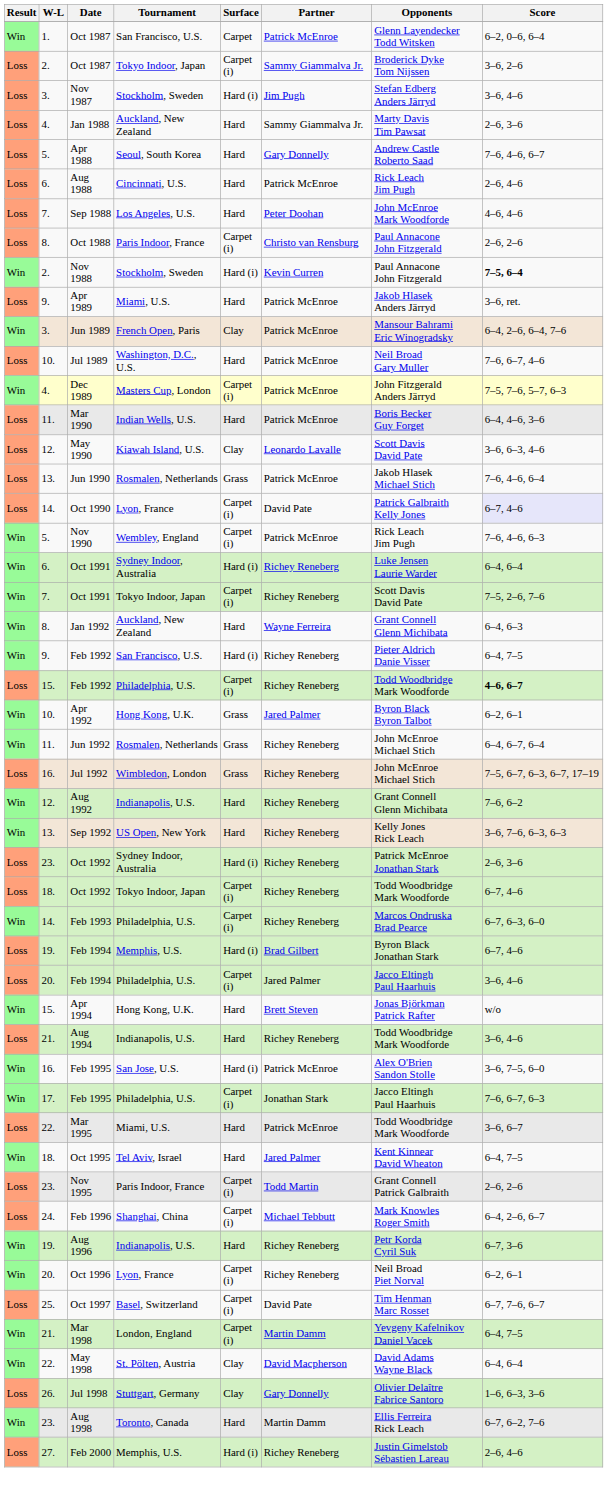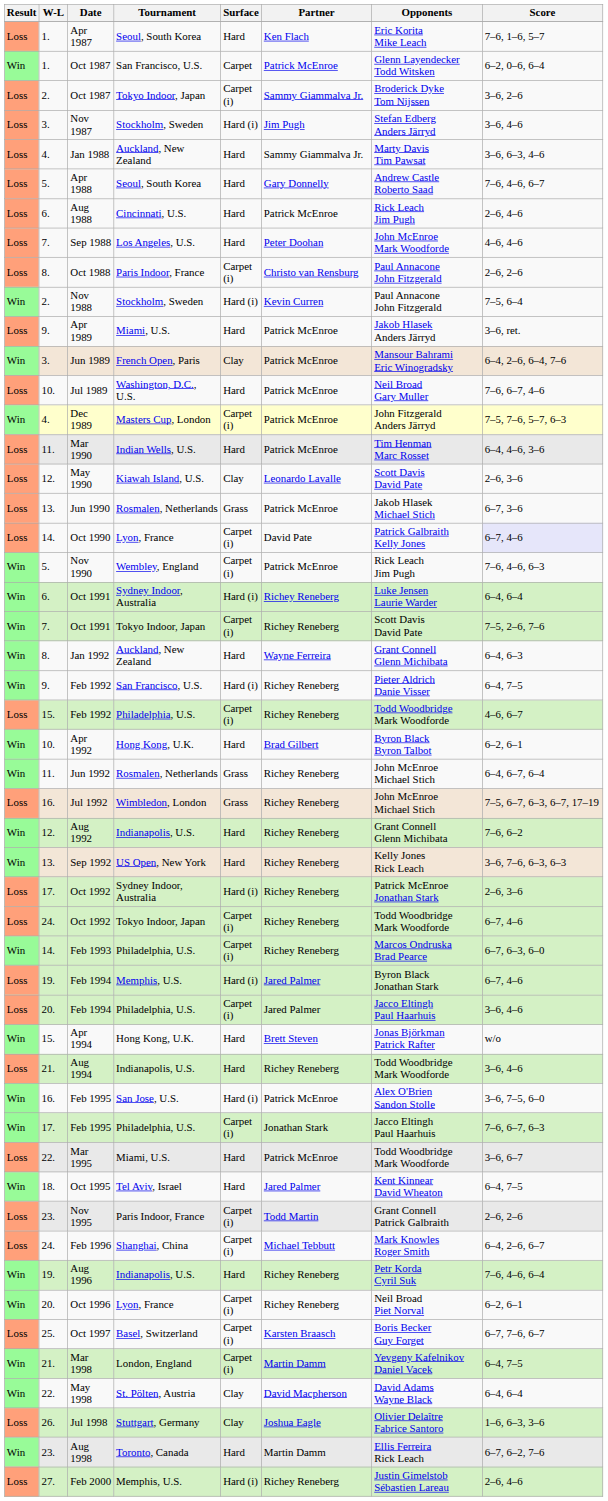 <table class="sortable wikitable">
 <tr>
 <th style="width:40px">Result</th>
 <th style="width:35px" class="unsortable">W-L</th>
 <th style="width:60px">Date</th>
 <th style="width:150px">Tournament</th>
 <th style="width:50px">Surface</th>
 <th style="width:155px">Partner</th>
 <th style="width:155px">Opponents</th>
 <th style="width:170px" class="unsortable">Score</th>
 </tr>
 <tr>
+</tr>
+<tr>
+<td style="background:#ffa07a;">Loss</td>
+<td>1.</td>
+<td>Apr 1987</td>
+<td><a href='#'>Seoul</a>, South Korea</td>
+<td>Hard</td>
+<td> <a href='#'>Ken Flach</a></td>
+<td> <a href='#'>Eric Korita</a> <br>  <a href='#'>Mike Leach</a></td>
+<td>7–6, 1–6, 5–7</td>
 </tr>
 <tr>
 <td style="background:#98fb98;">Win</td>
 <td>1.</td>
 <td>Oct 1987</td>
 <td>San Francisco, U.S.</td>
 <td>Carpet</td>
 <td> <a href='#'>Patrick McEnroe</a></td>
 <td> <a href='#'>Glenn Layendecker</a> <br>  <a href='#'>Todd Witsken</a></td>
 <td>6–2, 0–6, 6–4</td>
 </tr>
 <tr>
 <td style="background:#ffa07a;">Loss</td>
 <td>2.</td>
 <td>Oct 1987</td>
 <td><a href='#'>Tokyo Indoor</a>, Japan</td>
 <td>Carpet (i)</td>
 <td> <a href='#'>Sammy Giammalva Jr.</a></td>
 <td> <a href='#'>Broderick Dyke</a> <br>  <a href='#'>Tom Nijssen</a></td>
 <td>3–6, 2–6</td>
 </tr>
 <tr>
 <td style="background:#ffa07a;">Loss</td>
 <td>3.</td>
 <td>Nov 1987</td>
 <td><a href='#'>Stockholm</a>, Sweden</td>
 <td>Hard (i)</td>
 <td> <a href='#'>Jim Pugh</a></td>
 <td> <a href='#'>Stefan Edberg</a> <br>  <a href='#'>Anders Järryd</a></td>
 <td>3–6, 4–6</td>
 </tr>
 <tr>
 <td style="background:#ffa07a;">Loss</td>
 <td>4.</td>
 <td>Jan 1988</td>
 <td><a href='#'>Auckland</a>, New Zealand</td>
 <td>Hard</td>
 <td> Sammy Giammalva Jr.</td>
 <td> <a href='#'>Marty Davis</a> <br>  <a href='#'>Tim Pawsat</a></td>
-<td>2–6, 3–6</td>
+<td>3–6, 6–3, 4–6</td>
 </tr>
 <tr>
 <td style="background:#ffa07a;">Loss</td>
 <td>5.</td>
 <td>Apr 1988</td>
 <td><a href='#'>Seoul</a>, South Korea</td>
 <td>Hard</td>
 <td> <a href='#'>Gary Donnelly</a></td>
 <td> <a href='#'>Andrew Castle</a> <br>  <a href='#'>Roberto Saad</a></td>
 <td>7–6, 4–6, 6–7</td>
 </tr>
 <tr>
 <td style="background:#ffa07a;">Loss</td>
 <td>6.</td>
 <td>Aug 1988</td>
 <td><a href='#'>Cincinnati</a>, U.S.</td>
 <td>Hard</td>
 <td> Patrick McEnroe</td>
 <td> <a href='#'>Rick Leach</a> <br>  <a href='#'>Jim Pugh</a></td>
 <td>2–6, 4–6</td>
 </tr>
 <tr>
 <td style="background:#ffa07a;">Loss</td>
 <td>7.</td>
 <td>Sep 1988</td>
 <td><a href='#'>Los Angeles</a>, U.S.</td>
 <td>Hard</td>
 <td> <a href='#'>Peter Doohan</a></td>
 <td> <a href='#'>John McEnroe</a> <br>  <a href='#'>Mark Woodforde</a></td>
 <td>4–6, 4–6</td>
 </tr>
 <tr>
 <td style="background:#ffa07a;">Loss</td>
 <td>8.</td>
 <td>Oct 1988</td>
 <td><a href='#'>Paris Indoor</a>, France</td>
 <td>Carpet (i)</td>
 <td> <a href='#'>Christo van Rensburg</a></td>
 <td> <a href='#'>Paul Annacone</a> <br>  <a href='#'>John Fitzgerald</a></td>
 <td>2–6, 2–6</td>
 </tr>
 <tr>
 <td style="background:#98fb98;">Win</td>
 <td>2.</td>
 <td>Nov 1988</td>
 <td><a href='#'>Stockholm</a>, Sweden</td>
 <td>Hard (i)</td>
 <td> <a href='#'>Kevin Curren</a></td>
 <td> Paul Annacone <br>  John Fitzgerald</td>
-<td><strong>7–5, 6–4</strong></td>
+<td>7–5, 6–4</td>
 </tr>
 <tr>
 <td style="background:#ffa07a;">Loss</td>
 <td>9.</td>
 <td>Apr 1989</td>
 <td><a href='#'>Miami</a>, U.S.</td>
 <td>Hard</td>
 <td> Patrick McEnroe</td>
 <td> <a href='#'>Jakob Hlasek</a> <br>  Anders Järryd</td>
 <td>3–6, ret.</td>
 </tr>
 <tr bgcolor="#f3e6d7">
 <td style="background:#98fb98;">Win</td>
 <td>3.</td>
 <td>Jun 1989</td>
 <td><a href='#'>French Open</a>, Paris</td>
 <td>Clay</td>
 <td> Patrick McEnroe</td>
 <td> <a href='#'>Mansour Bahrami</a> <br>  <a href='#'>Eric Winogradsky</a></td>
 <td>6–4, 2–6, 6–4, 7–6</td>
 </tr>
 <tr>
 <td style="background:#ffa07a;">Loss</td>
 <td>10.</td>
 <td>Jul 1989</td>
 <td><a href='#'>Washington, D.C.</a>, U.S.</td>
 <td>Hard</td>
 <td> Patrick McEnroe</td>
 <td> <a href='#'>Neil Broad</a> <br>  <a href='#'>Gary Muller</a></td>
 <td>7–6, 6–7, 4–6</td>
 </tr>
 <tr bgcolor="ffffcc">
 <td style="background:#98fb98;">Win</td>
 <td>4.</td>
 <td>Dec 1989</td>
 <td><a href='#'>Masters Cup</a>, London</td>
 <td>Carpet (i)</td>
 <td> Patrick McEnroe</td>
 <td> John Fitzgerald <br>  Anders Järryd</td>
 <td>7–5, 7–6, 5–7, 6–3</td>
 </tr>
 <tr bgcolor="#e9e9e9">
 <td style="background:#ffa07a;">Loss</td>
 <td>11.</td>
 <td>Mar 1990</td>
 <td><a href='#'>Indian Wells</a>, U.S.</td>
 <td>Hard</td>
 <td> Patrick McEnroe</td>
-<td> <a href='#'>Boris Becker</a> <br>  <a href='#'>Guy Forget</a></td>
+<td> <a href='#'>Tim Henman</a> <br>  <a href='#'>Marc Rosset</a></td>
 <td>6–4, 4–6, 3–6</td>
 </tr>
 <tr>
 <td style="background:#ffa07a;">Loss</td>
 <td>12.</td>
 <td>May 1990</td>
 <td><a href='#'>Kiawah Island</a>, U.S.</td>
 <td>Clay</td>
 <td> <a href='#'>Leonardo Lavalle</a></td>
 <td> <a href='#'>Scott Davis</a> <br>  <a href='#'>David Pate</a></td>
-<td>3–6, 6–3, 4–6</td>
+<td>2–6, 3–6</td>
 </tr>
 <tr>
 <td style="background:#ffa07a;">Loss</td>
 <td>13.</td>
 <td>Jun 1990</td>
 <td><a href='#'>Rosmalen</a>, Netherlands</td>
 <td>Grass</td>
 <td> Patrick McEnroe</td>
 <td> Jakob Hlasek <br>  <a href='#'>Michael Stich</a></td>
-<td>7–6, 4–6, 6–4</td>
+<td>6–7, 3–6</td>
 </tr>
 <tr>
 <td style="background:#ffa07a;">Loss</td>
 <td>14.</td>
 <td>Oct 1990</td>
 <td><a href='#'>Lyon</a>, France</td>
 <td>Carpet (i)</td>
 <td> David Pate</td>
 <td> <a href='#'>Patrick Galbraith</a> <br>  <a href='#'>Kelly Jones</a></td>
 <td style="background: lavender;">6–7, 4–6</td>
 </tr>
 <tr>
 <td style="background:#98fb98;">Win</td>
 <td>5.</td>
 <td>Nov 1990</td>
 <td><a href='#'>Wembley</a>, England</td>
 <td>Carpet (i)</td>
 <td> Patrick McEnroe</td>
 <td> Rick Leach <br>  Jim Pugh</td>
 <td>7–6, 4–6, 6–3</td>
 </tr>
 <tr bgcolor="#d4f1c5">
 <td style="background:#98fb98;">Win</td>
 <td>6.</td>
 <td>Oct 1991</td>
 <td><a href='#'>Sydney Indoor</a>, Australia</td>
 <td>Hard (i)</td>
 <td> <a href='#'>Richey Reneberg</a></td>
 <td> <a href='#'>Luke Jensen</a> <br>  <a href='#'>Laurie Warder</a></td>
 <td>6–4, 6–4</td>
 </tr>
 <tr bgcolor="#d4f1c5">
 <td style="background:#98fb98;">Win</td>
 <td>7.</td>
 <td>Oct 1991</td>
 <td>Tokyo Indoor, Japan</td>
 <td>Carpet (i)</td>
 <td> Richey Reneberg</td>
 <td> Scott Davis <br>  David Pate</td>
 <td>7–5, 2–6, 7–6</td>
 </tr>
 <tr>
 <td style="background:#98fb98;">Win</td>
 <td>8.</td>
 <td>Jan 1992</td>
 <td><a href='#'>Auckland</a>, New Zealand</td>
 <td>Hard</td>
 <td> <a href='#'>Wayne Ferreira</a></td>
 <td> <a href='#'>Grant Connell</a> <br>  <a href='#'>Glenn Michibata</a></td>
 <td>6–4, 6–3</td>
 </tr>
 <tr>
 <td style="background:#98fb98;">Win</td>
 <td>9.</td>
 <td>Feb 1992</td>
 <td><a href='#'>San Francisco</a>, U.S.</td>
 <td>Hard (i)</td>
 <td> Richey Reneberg</td>
 <td> <a href='#'>Pieter Aldrich</a> <br>  <a href='#'>Danie Visser</a></td>
 <td>6–4, 7–5</td>
 </tr>
 <tr bgcolor="#d4f1c5">
 <td style="background:#ffa07a;">Loss</td>
 <td>15.</td>
 <td>Feb 1992</td>
 <td><a href='#'>Philadelphia</a>, U.S.</td>
 <td>Carpet (i)</td>
 <td> Richey Reneberg</td>
 <td> <a href='#'>Todd Woodbridge</a> <br>  Mark Woodforde</td>
-<td><strong>4–6, 6–7</strong></td>
+<td>4–6, 6–7</td>
 </tr>
 <tr>
 <td style="background:#98fb98;">Win</td>
 <td>10.</td>
 <td>Apr 1992</td>
 <td><a href='#'>Hong Kong</a>, U.K.</td>
-<td>Grass</td>
-<td> <a href='#'>Jared Palmer</a></td>
+<td>Hard</td>
+<td> <a href='#'>Brad Gilbert</a></td>
 <td> <a href='#'>Byron Black</a> <br>  <a href='#'>Byron Talbot</a></td>
 <td>6–2, 6–1</td>
 </tr>
 <tr>
 <td style="background:#98fb98;">Win</td>
 <td>11.</td>
 <td>Jun 1992</td>
 <td><a href='#'>Rosmalen</a>, Netherlands</td>
 <td>Grass</td>
 <td> Richey Reneberg</td>
 <td> John McEnroe <br>  Michael Stich</td>
 <td>6–4, 6–7, 6–4</td>
 </tr>
 <tr bgcolor="#f3e6d7">
 <td style="background:#ffa07a;">Loss</td>
 <td>16.</td>
 <td>Jul 1992</td>
 <td><a href='#'>Wimbledon</a>, London</td>
 <td>Grass</td>
 <td> Richey Reneberg</td>
 <td> John McEnroe <br>  Michael Stich</td>
 <td>7–5, 6–7, 6–3, 6–7, 17–19</td>
 </tr>
 <tr bgcolor="#d4f1c5">
 <td style="background:#98fb98;">Win</td>
 <td>12.</td>
 <td>Aug 1992</td>
 <td><a href='#'>Indianapolis</a>, U.S.</td>
 <td>Hard</td>
 <td> Richey Reneberg</td>
 <td> Grant Connell  <br>  Glenn Michibata</td>
 <td>7–6, 6–2</td>
 </tr>
 <tr bgcolor="#f3e6d7">
 <td style="background:#98fb98;">Win</td>
 <td>13.</td>
 <td>Sep 1992</td>
 <td><a href='#'>US Open</a>, New York</td>
 <td>Hard</td>
 <td> Richey Reneberg</td>
 <td> Kelly Jones <br>  Rick Leach</td>
 <td>3–6, 7–6, 6–3, 6–3</td>
 </tr>
 <tr bgcolor="#d4f1c5">
 <td style="background:#ffa07a;">Loss</td>
-<td>23.</td>
+<td>17.</td>
 <td>Oct 1992</td>
 <td>Sydney Indoor, Australia</td>
 <td>Hard (i)</td>
 <td> Richey Reneberg</td>
 <td> Patrick McEnroe <br>  <a href='#'>Jonathan Stark</a></td>
 <td>2–6, 3–6</td>
 </tr>
 <tr bgcolor="#d4f1c5">
 <td style="background:#ffa07a;">Loss</td>
-<td>18.</td>
+<td>24.</td>
 <td>Oct 1992</td>
 <td>Tokyo Indoor, Japan</td>
 <td>Carpet (i)</td>
 <td> Richey Reneberg</td>
 <td> Todd Woodbridge <br>  Mark Woodforde</td>
 <td>6–7, 4–6</td>
 </tr>
 <tr bgcolor="#d4f1c5">
 <td style="background:#98fb98;">Win</td>
 <td>14.</td>
 <td>Feb 1993</td>
 <td>Philadelphia, U.S.</td>
 <td>Carpet (i)</td>
 <td> Richey Reneberg</td>
 <td> <a href='#'>Marcos Ondruska</a> <br>  <a href='#'>Brad Pearce</a></td>
 <td>6–7, 6–3, 6–0</td>
 </tr>
 <tr bgcolor="#d4f1c5">
 <td style="background:#ffa07a;">Loss</td>
 <td>19.</td>
 <td>Feb 1994</td>
 <td><a href='#'>Memphis</a>, U.S.</td>
 <td>Hard (i)</td>
-<td> <a href='#'>Brad Gilbert</a></td>
+<td> <a href='#'>Jared Palmer</a></td>
 <td> Byron Black <br>  Jonathan Stark</td>
 <td>6–7, 4–6</td>
 </tr>
 <tr bgcolor="#d4f1c5">
 <td style="background:#ffa07a;">Loss</td>
 <td>20.</td>
 <td>Feb 1994</td>
 <td>Philadelphia, U.S.</td>
 <td>Carpet (i)</td>
 <td> Jared Palmer</td>
 <td> <a href='#'>Jacco Eltingh</a> <br>  <a href='#'>Paul Haarhuis</a></td>
 <td>3–6, 4–6</td>
 </tr>
 <tr>
 <td style="background:#98fb98;">Win</td>
 <td>15.</td>
 <td>Apr 1994</td>
 <td>Hong Kong, U.K.</td>
 <td>Hard</td>
 <td> <a href='#'>Brett Steven</a></td>
 <td> <a href='#'>Jonas Björkman</a> <br>  <a href='#'>Patrick Rafter</a></td>
 <td>w/o</td>
 </tr>
 <tr bgcolor="#d4f1c5">
 <td style="background:#ffa07a;">Loss</td>
 <td>21.</td>
 <td>Aug 1994</td>
 <td>Indianapolis, U.S.</td>
 <td>Hard</td>
 <td> Richey Reneberg</td>
 <td> Todd Woodbridge <br>  Mark Woodforde</td>
 <td>3–6, 4–6</td>
 </tr>
 <tr>
 <td style="background:#98fb98;">Win</td>
 <td>16.</td>
 <td>Feb 1995</td>
 <td><a href='#'>San Jose</a>, U.S.</td>
 <td>Hard (i)</td>
 <td> Patrick McEnroe</td>
 <td> <a href='#'>Alex O'Brien</a> <br>  <a href='#'>Sandon Stolle</a></td>
 <td>3–6, 7–5, 6–0</td>
 </tr>
 <tr bgcolor="#d4f1c5">
 <td style="background:#98fb98;">Win</td>
 <td>17.</td>
 <td>Feb 1995</td>
 <td>Philadelphia, U.S.</td>
 <td>Carpet (i)</td>
 <td> Jonathan Stark</td>
 <td> Jacco Eltingh <br>  Paul Haarhuis</td>
 <td>7–6, 6–7, 6–3</td>
 </tr>
 <tr bgcolor="#e9e9e9">
 <td style="background:#ffa07a;">Loss</td>
 <td>22.</td>
 <td>Mar 1995</td>
 <td>Miami, U.S.</td>
 <td>Hard</td>
 <td> Patrick McEnroe</td>
 <td> Todd Woodbridge <br>  Mark Woodforde</td>
 <td>3–6, 6–7</td>
 </tr>
 <tr>
 <td style="background:#98fb98;">Win</td>
 <td>18.</td>
 <td>Oct 1995</td>
 <td><a href='#'>Tel Aviv</a>, Israel</td>
 <td>Hard</td>
 <td> <a href='#'>Jared Palmer</a></td>
 <td> <a href='#'>Kent Kinnear</a> <br>  <a href='#'>David Wheaton</a></td>
 <td>6–4, 7–5</td>
 </tr>
 <tr bgcolor="#e9e9e9">
 <td style="background:#ffa07a;">Loss</td>
 <td>23.</td>
 <td>Nov 1995</td>
 <td>Paris Indoor, France</td>
 <td>Carpet (i)</td>
 <td> <a href='#'>Todd Martin</a></td>
 <td> Grant Connell <br>  Patrick Galbraith</td>
 <td>2–6, 2–6</td>
 </tr>
 <tr>
 <td style="background:#ffa07a;">Loss</td>
 <td>24.</td>
 <td>Feb 1996</td>
 <td><a href='#'>Shanghai</a>, China</td>
 <td>Carpet (i)</td>
 <td> <a href='#'>Michael Tebbutt</a></td>
 <td> <a href='#'>Mark Knowles</a> <br>  <a href='#'>Roger Smith</a></td>
 <td>6–4, 2–6, 6–7</td>
 </tr>
 <tr bgcolor="#d4f1c5">
 <td style="background:#98fb98;">Win</td>
 <td>19.</td>
 <td>Aug 1996</td>
 <td><a href='#'>Indianapolis</a>, U.S.</td>
 <td>Hard</td>
 <td> Richey Reneberg</td>
 <td> <a href='#'>Petr Korda</a> <br>  <a href='#'>Cyril Suk</a></td>
-<td>6–7, 3–6</td>
+<td>7–6, 4–6, 6–4</td>
 </tr>
 <tr>
 <td style="background:#98fb98;">Win</td>
 <td>20.</td>
 <td>Oct 1996</td>
 <td><a href='#'>Lyon</a>, France</td>
 <td>Carpet (i)</td>
 <td> Richey Reneberg</td>
 <td> Neil Broad <br>  <a href='#'>Piet Norval</a></td>
 <td>6–2, 6–1</td>
 </tr>
 <tr>
 <td style="background:#ffa07a;">Loss</td>
 <td>25.</td>
 <td>Oct 1997</td>
 <td><a href='#'>Basel</a>, Switzerland</td>
 <td>Carpet (i)</td>
-<td> David Pate</td>
-<td> <a href='#'>Tim Henman</a> <br>  <a href='#'>Marc Rosset</a></td>
+<td> <a href='#'>Karsten Braasch</a></td>
+<td> <a href='#'>Boris Becker</a> <br>  <a href='#'>Guy Forget</a></td>
 <td>6–7, 7–6, 6–7</td>
 </tr>
 <tr bgcolor="#d4f1c5">
 <td style="background:#98fb98;">Win</td>
 <td>21.</td>
 <td>Mar 1998</td>
 <td>London, England</td>
 <td>Carpet (i)</td>
 <td> <a href='#'>Martin Damm</a></td>
 <td> <a href='#'>Yevgeny Kafelnikov</a> <br>  <a href='#'>Daniel Vacek</a></td>
 <td>6–4, 7–5</td>
 </tr>
 <tr>
 <td style="background:#98fb98;">Win</td>
 <td>22.</td>
 <td>May 1998</td>
 <td><a href='#'>St. Pölten</a>, Austria</td>
 <td>Clay</td>
 <td> <a href='#'>David Macpherson</a></td>
 <td> <a href='#'>David Adams</a> <br>  <a href='#'>Wayne Black</a></td>
 <td>6–4, 6–4</td>
 </tr>
 <tr bgcolor="#d4f1c5">
 <td style="background:#ffa07a;">Loss</td>
 <td>26.</td>
 <td>Jul 1998</td>
 <td><a href='#'>Stuttgart</a>, Germany</td>
 <td>Clay</td>
-<td> <a href='#'>Gary Donnelly</a></td>
+<td> <a href='#'>Joshua Eagle</a></td>
 <td> <a href='#'>Olivier Delaître</a> <br>  <a href='#'>Fabrice Santoro</a></td>
 <td>1–6, 6–3, 3–6</td>
 </tr>
 <tr bgcolor="#e9e9e9">
 <td style="background:#98fb98;">Win</td>
 <td>23.</td>
 <td>Aug 1998</td>
 <td><a href='#'>Toronto</a>, Canada</td>
 <td>Hard</td>
 <td> Martin Damm</td>
 <td> <a href='#'>Ellis Ferreira</a> <br>  Rick Leach</td>
 <td>6–7, 6–2, 7–6</td>
 </tr>
 <tr bgcolor="#d4f1c5">
 <td style="background:#ffa07a;">Loss</td>
 <td>27.</td>
 <td>Feb 2000</td>
 <td>Memphis, U.S.</td>
 <td>Hard (i)</td>
 <td> Richey Reneberg</td>
 <td> <a href='#'>Justin Gimelstob</a> <br>  <a href='#'>Sébastien Lareau</a></td>
 <td>2–6, 4–6</td>
 </tr>
 </table>
